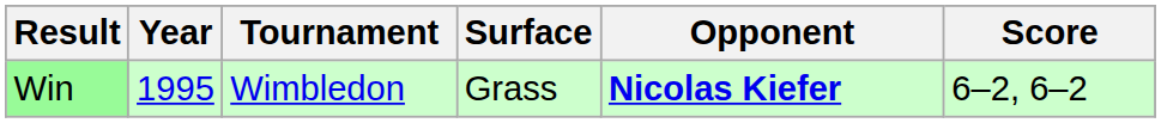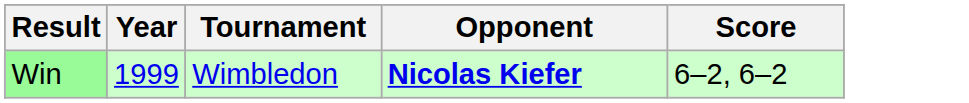 <table class="sortable wikitable">
 <tr>
 <th style="width:40px;">Result</th>
 <th style="width:30px;">Year</th>
 <th style="width:100px;">Tournament</th>
-<th style="width:50px;">Surface</th>
 <th style="width:150px;">Opponent</th>
 <th style="width:90px;" class="unsortable">Score</th>
 </tr>
 <tr style="background:#ccffcc;">
 <td style="background:#98fb98;">Win</td>
-<td><a href='#'>1995</a></td>
+<td><a href='#'>1999</a></td>
 <td><a href='#'>Wimbledon</a></td>
-<td>Grass</td>
 <td><strong> <a href='#'>Nicolas Kiefer</a></strong></td>
 <td>6–2, 6–2</td>
 </tr>
 </table>
